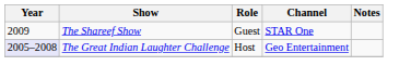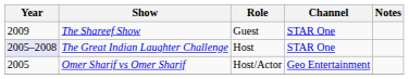 <table class="wikitable">
 <tr>
 <th>Year</th>
 <th>Show</th>
 <th>Role</th>
 <th>Channel</th>
 <th>Notes</th>
 </tr>
 <tr>
 <td>2009</td>
 <td><em><a href='#'>The Shareef Show</a></em></td>
 <td>Guest</td>
 <td><a href='#'>STAR One</a></td>
 <td></td>
 </tr>
 <tr>
 <td style="background: lavender;">2005–2008</td>
 <td><em><a href='#'>The Great Indian Laughter Challenge</a></em></td>
 <td>Host</td>
+<td><a href='#'>STAR One</a></td>
+<td></td>
+</tr>
+<tr>
+<td>2005</td>
+<td><em><a href='#'>Omer Sharif vs Omer Sharif</a></em></td>
+<td>Host/Actor</td>
 <td><a href='#'>Geo Entertainment</a></td>
 <td></td>
 </tr>
 <tr>
 </tr>
 </table>
